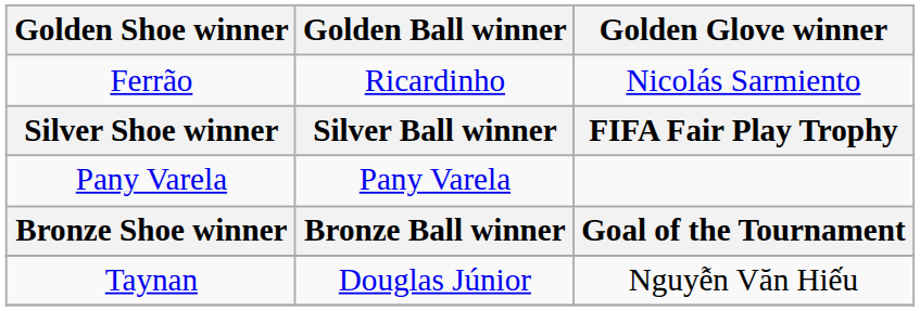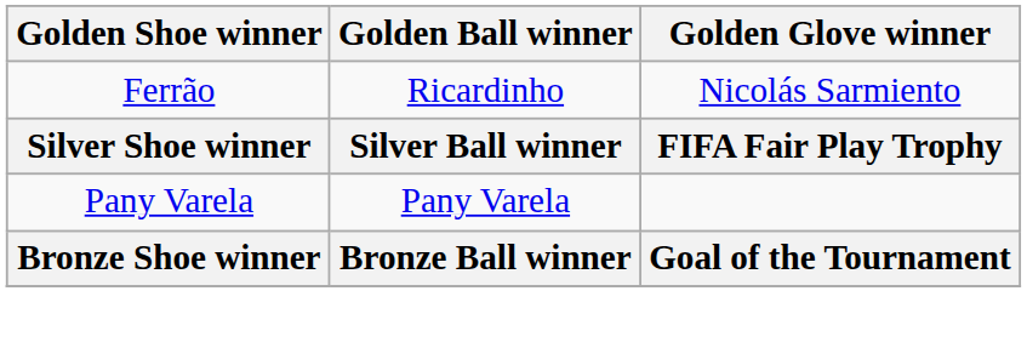 <table class="wikitable" style="margin: 0 auto;">
 <tr>
 <th>Golden Shoe winner</th>
 <th>Golden Ball winner</th>
 <th>Golden Glove winner</th>
 </tr>
 <tr>
 <td align=center> <a href='#'>Ferrão</a></td>
 <td align=center> <a href='#'>Ricardinho</a></td>
 <td align=center> <a href='#'>Nicolás Sarmiento</a></td>
 </tr>
 <tr>
 <th>Silver Shoe winner</th>
 <th>Silver Ball winner</th>
 <th>FIFA Fair Play Trophy</th>
 </tr>
 <tr>
 <td align=center> <a href='#'>Pany Varela</a></td>
 <td align=center> <a href='#'>Pany Varela</a></td>
 <td align=center></td>
 </tr>
 <tr>
 <th>Bronze Shoe winner</th>
 <th>Bronze Ball winner</th>
 <th>Goal of the Tournament</th>
 </tr>
 <tr>
 </tr>
 <tr>
 </tr>
 <tr>
-<td align=center> <a href='#'>Taynan</a></td>
-<td align=center> <a href='#'>Douglas Júnior</a></td>
-<td align=center> Nguyễn Văn Hiếu</td>
-</tr>
-<tr>
 </tr>
 </table>
